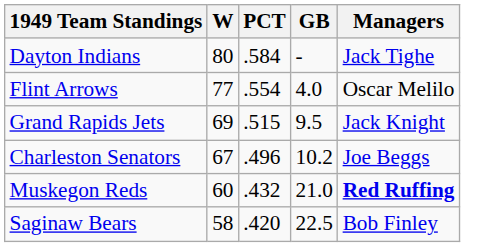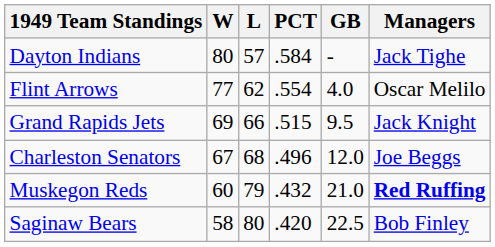 <table class="wikitable">
 <tr>
 <th>1949 Team Standings</th>
 <th>W</th>
+<th>L</th>
 <th>PCT</th>
 <th>GB</th>
 <th>Managers</th>
 </tr>
 <tr>
 <td><a href='#'>Dayton Indians</a></td>
 <td>80</td>
+<td>57</td>
 <td>.584</td>
 <td>-</td>
 <td><a href='#'>Jack Tighe</a></td>
 </tr>
 <tr>
 <td><a href='#'>Flint Arrows</a></td>
 <td>77</td>
+<td>62</td>
 <td>.554</td>
 <td>4.0</td>
 <td>Oscar Melilo</td>
 </tr>
 <tr>
 <td><a href='#'>Grand Rapids Jets</a></td>
 <td>69</td>
+<td>66</td>
 <td>.515</td>
 <td>9.5</td>
 <td><a href='#'>Jack Knight</a></td>
 </tr>
 <tr>
 <td><a href='#'>Charleston Senators</a></td>
 <td>67</td>
+<td>68</td>
 <td>.496</td>
-<td>10.2</td>
+<td>12.0</td>
 <td><a href='#'>Joe Beggs</a></td>
 </tr>
 <tr>
 <td><a href='#'>Muskegon Reds</a></td>
 <td>60</td>
+<td>79</td>
 <td>.432</td>
 <td>21.0</td>
 <td><strong><a href='#'>Red Ruffing</a></strong></td>
 </tr>
 <tr>
 <td><a href='#'>Saginaw Bears</a></td>
 <td>58</td>
+<td>80</td>
 <td>.420</td>
 <td>22.5</td>
 <td><a href='#'>Bob Finley</a></td>
 </tr>
 </table>
